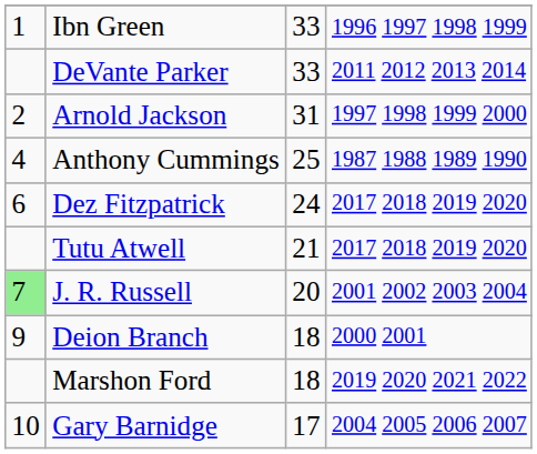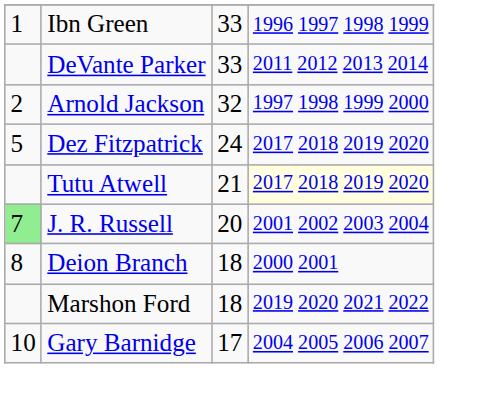 <table class="wikitable">
 <tr>
 </tr>
 <tr>
 <td>1</td>
 <td>Ibn Green</td>
 <td>33</td>
 <td style="font-size:80%;"><a href='#'>1996</a> <a href='#'>1997</a> <a href='#'>1998</a> <a href='#'>1999</a></td>
 </tr>
 <tr>
 <td></td>
 <td><a href='#'>DeVante Parker</a></td>
 <td>33</td>
 <td style="font-size:80%;"><a href='#'>2011</a> <a href='#'>2012</a> <a href='#'>2013</a> <a href='#'>2014</a></td>
 </tr>
 <tr>
 <td>2</td>
 <td><a href='#'>Arnold Jackson</a></td>
-<td>31</td>
+<td>32</td>
 <td style="font-size:80%;"><a href='#'>1997</a> <a href='#'>1998</a> <a href='#'>1999</a> <a href='#'>2000</a></td>
 </tr>
 <tr>
-<td>4</td>
-<td>Anthony Cummings</td>
-<td>25</td>
-<td style="font-size:80%;"><a href='#'>1987</a> <a href='#'>1988</a> <a href='#'>1989</a> <a href='#'>1990</a></td>
-</tr>
-<tr>
-<td>6</td>
+<td>5</td>
 <td><a href='#'>Dez Fitzpatrick</a></td>
 <td>24</td>
 <td style="font-size:80%;"><a href='#'>2017</a> <a href='#'>2018</a> <a href='#'>2019</a> <a href='#'>2020</a></td>
 </tr>
 <tr>
 <td></td>
 <td><a href='#'>Tutu Atwell</a></td>
 <td>21</td>
-<td style="font-size:80%;"><a href='#'>2017</a> <a href='#'>2018</a> <a href='#'>2019</a> <a href='#'>2020</a></td>
+<td style="background: lightyellow; font-size:80%;"><a href='#'>2017</a> <a href='#'>2018</a> <a href='#'>2019</a> <a href='#'>2020</a></td>
 </tr>
 <tr>
 <td style="background: lightgreen;">7</td>
 <td><a href='#'>J. R. Russell</a></td>
 <td>20</td>
 <td style="font-size:80%;"><a href='#'>2001</a> <a href='#'>2002</a> <a href='#'>2003</a> <a href='#'>2004</a></td>
 </tr>
 <tr>
-<td>9</td>
+<td>8</td>
 <td><a href='#'>Deion Branch</a></td>
 <td>18</td>
 <td style="font-size:80%;"><a href='#'>2000</a> <a href='#'>2001</a></td>
 </tr>
 <tr>
 <td></td>
 <td>Marshon Ford</td>
 <td>18</td>
 <td style="font-size:80%;"><a href='#'>2019</a> <a href='#'>2020</a> <a href='#'>2021</a> <a href='#'>2022</a></td>
 </tr>
 <tr>
 <td>10</td>
 <td><a href='#'>Gary Barnidge</a></td>
 <td>17</td>
 <td style="font-size:80%;"><a href='#'>2004</a> <a href='#'>2005</a> <a href='#'>2006</a> <a href='#'>2007</a></td>
 </tr>
 </table>
